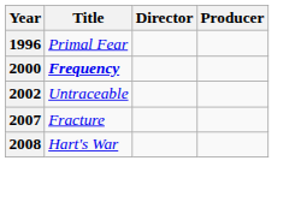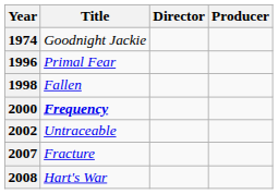 <table class="wikitable plainrowheaders">
 <tr>
 <th scope="col">Year</th>
 <th scope="col">Title</th>
 <th scope="col">Director</th>
 <th scope="col">Producer</th>
 </tr>
 <tr>
+<th scope="row">1974</th>
+<td><em>Goodnight Jackie</em></td>
+<td></td>
+<td></td>
+</tr>
+<tr>
 <th scope="row">1996</th>
 <td><em><a href='#'>Primal Fear</a></em></td>
+<td></td>
+<td></td>
+</tr>
+<tr>
+<th scope="row">1998</th>
+<td><em><a href='#'>Fallen</a></em></td>
 <td></td>
 <td></td>
 </tr>
 <tr>
 <th scope="row">2000</th>
 <td><strong><em><a href='#'>Frequency</a></em></strong></td>
 <td></td>
 <td></td>
 </tr>
 <tr>
 <th scope="row">2002</th>
 <td><em><a href='#'>Untraceable</a></em></td>
 <td></td>
 <td></td>
 </tr>
 <tr>
 <th scope="row">2007</th>
 <td><em><a href='#'>Fracture</a></em></td>
 <td></td>
 <td></td>
 </tr>
 <tr>
 <th scope="row">2008</th>
 <td><em><a href='#'>Hart's War</a></em></td>
 <td></td>
 <td></td>
 </tr>
 </table>
